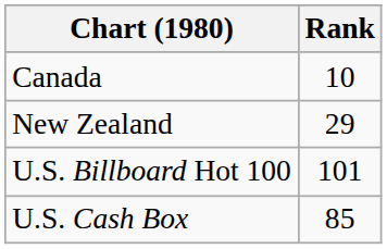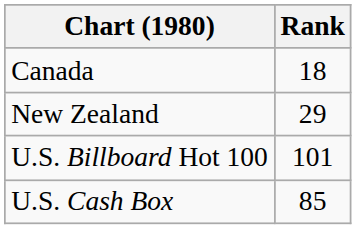 <table class="wikitable sortable">
 <tr>
 <th>Chart (1980)</th>
 <th>Rank</th>
 </tr>
 <tr>
 <td>Canada</td>
-<td style="text-align:center;">10</td>
+<td style="text-align:center;">18</td>
 </tr>
 <tr>
 <td>New Zealand</td>
 <td style="text-align:center;">29</td>
 </tr>
 <tr>
 <td>U.S. <em>Billboard</em> Hot 100</td>
 <td style="text-align:center;">101</td>
 </tr>
 <tr>
 <td>U.S. <em>Cash Box</em></td>
 <td style="text-align:center;">85</td>
 </tr>
 </table>
